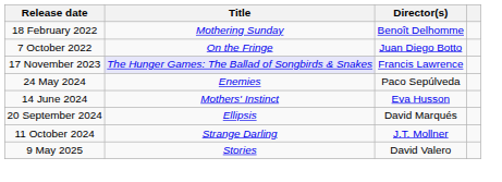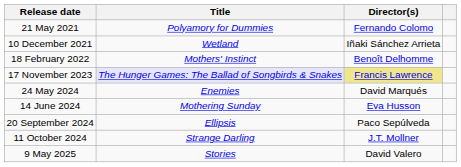 <table class="wikitable sortable plainrowheaders" style="text-align: center;">
 <tr>
 <th>Release date</th>
 <th>Title</th>
 <th>Director(s)</th>
 <th scope=col class="unsortable" style="width:3%;"></th>
 </tr>
 <tr>
-<td>18 February 2022</td>
-<td><em><a href='#'>Mothering Sunday</a></em></td>
-<td><a href='#'>Benoît Delhomme</a></td>
+<td>21 May 2021</td>
+<td><em><a href='#'>Polyamory for Dummies</a></em></td>
+<td><a href='#'>Fernando Colomo</a></td>
 <td></td>
 </tr>
 <tr>
-<td>7 October 2022</td>
-<td><em><a href='#'>On the Fringe</a></em></td>
-<td><a href='#'>Juan Diego Botto</a></td>
+<td>10 December 2021</td>
+<td><em><a href='#'>Wetland</a></em></td>
+<td>Iñaki Sánchez Arrieta</td>
+<td></td>
+</tr>
+<tr>
+<td>18 February 2022</td>
+<td><em><a href='#'>Mothers' Instinct</a></em></td>
+<td><a href='#'>Benoît Delhomme</a></td>
 <td></td>
 </tr>
 <tr>
 <td>17 November 2023</td>
 <td style="background: lavender;"><em><a href='#'>The Hunger Games: The Ballad of Songbirds & Snakes</a></em></td>
-<td><a href='#'>Francis Lawrence</a></td>
+<td style="background: khaki;"><a href='#'>Francis Lawrence</a></td>
 <td></td>
 </tr>
 <tr>
 <td>24 May 2024</td>
 <td><em><a href='#'>Enemies</a></em></td>
-<td>Paco Sepúlveda</td>
+<td>David Marqués</td>
 <td></td>
 </tr>
 <tr>
 <td>14 June 2024</td>
-<td><em><a href='#'>Mothers' Instinct</a></em></td>
+<td><em><a href='#'>Mothering Sunday</a></em></td>
 <td><a href='#'>Eva Husson</a></td>
 <td></td>
 </tr>
 <tr>
 <td>20 September 2024</td>
 <td><em><a href='#'>Ellipsis</a></em></td>
-<td>David Marqués</td>
+<td>Paco Sepúlveda</td>
 <td></td>
 </tr>
 <tr>
 <td>11 October 2024</td>
 <td><em><a href='#'>Strange Darling</a></em></td>
 <td><a href='#'>J.T. Mollner</a></td>
 <td></td>
 </tr>
 <tr>
 <td>9 May 2025</td>
 <td><em><a href='#'>Stories</a></em></td>
 <td>David Valero</td>
 <td></td>
 </tr>
 </table>
